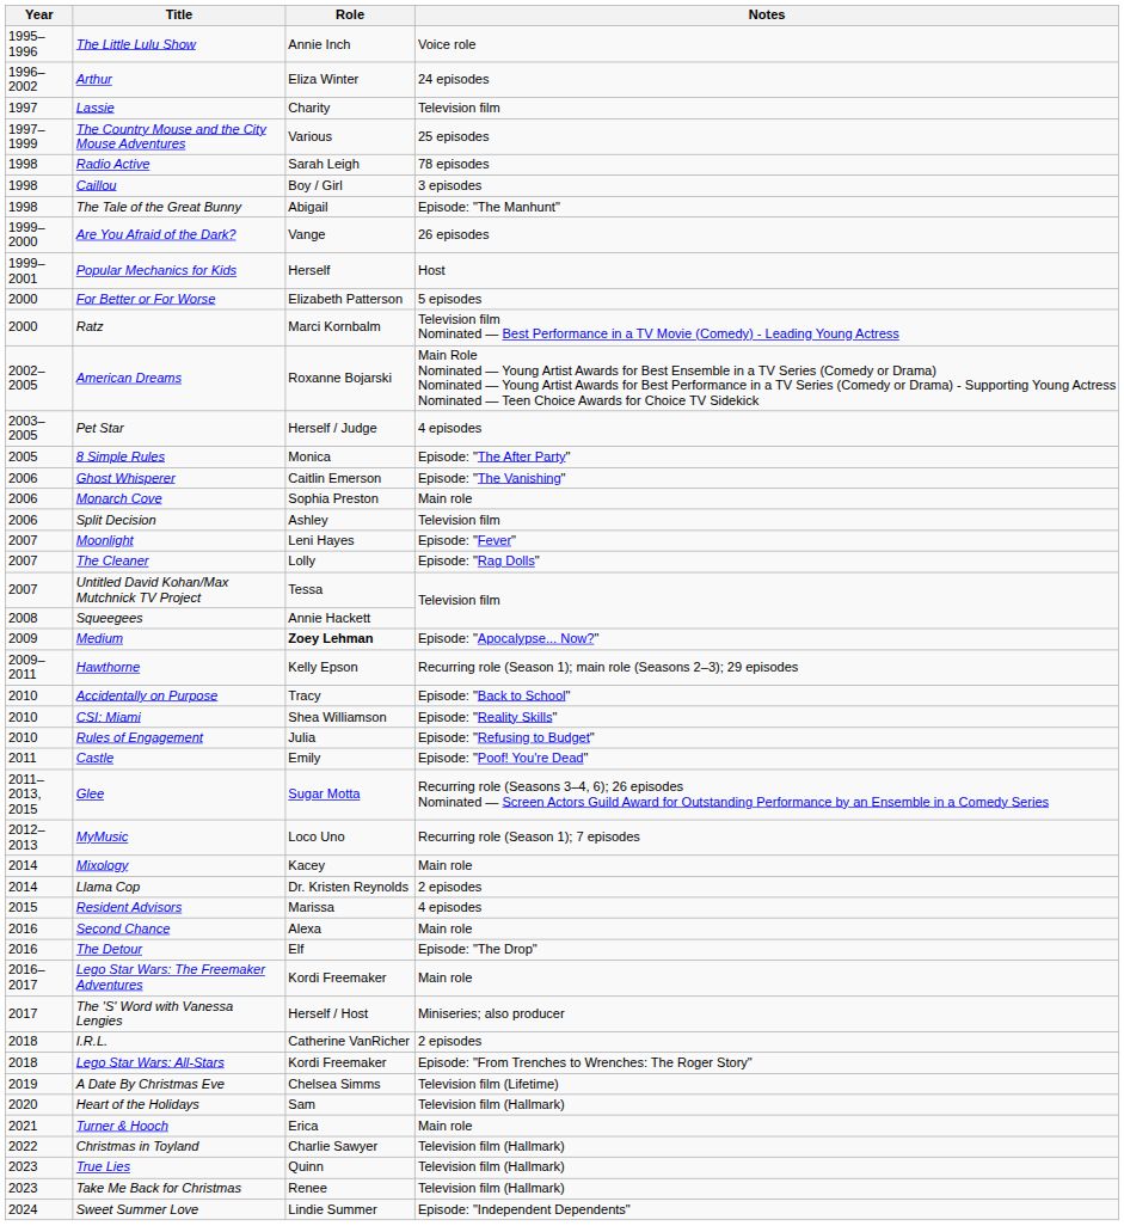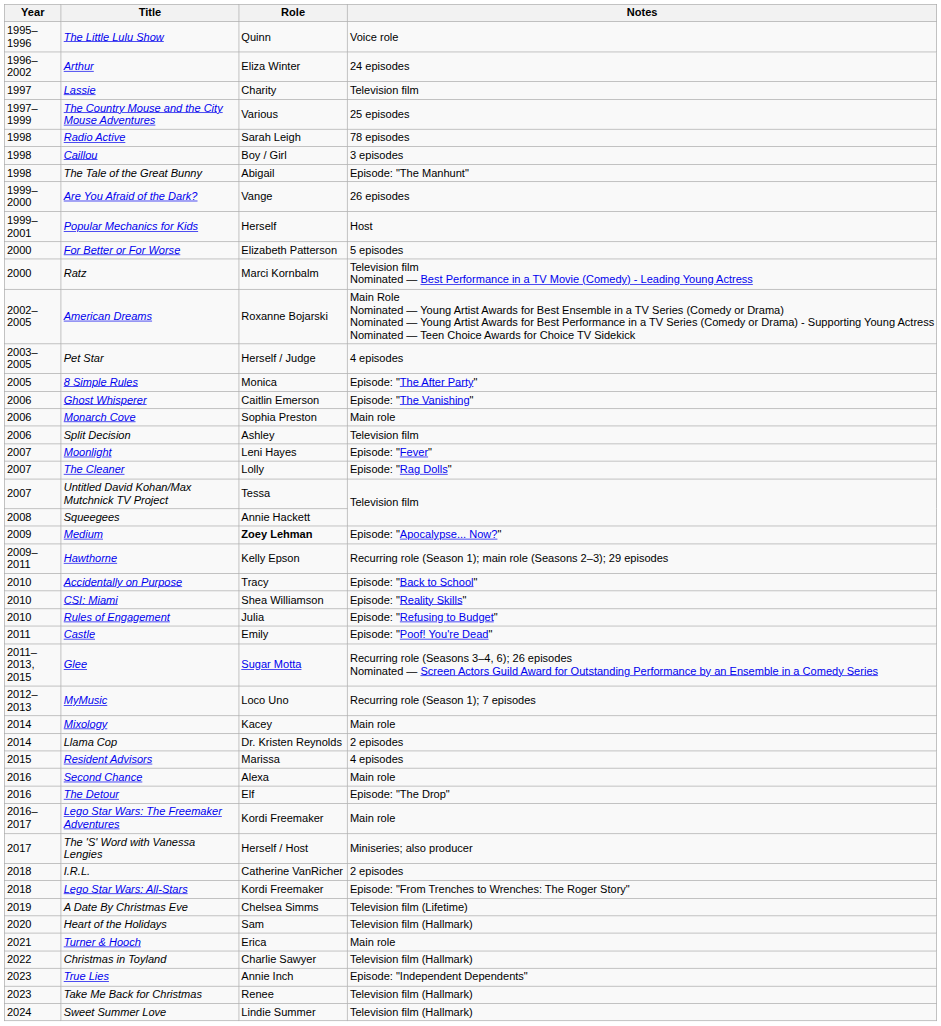 <table class="wikitable sortable">
 <tr>
 <th style="width:75px;">Year</th>
 <th style="width:250px;">Title</th>
 <th style="width:150px;">Role</th>
 <th class="unsortable">Notes</th>
 </tr>
 <tr>
 <td>1995–1996</td>
 <td data-sort-value="Little Lulu Show, The"><em><a href='#'>The Little Lulu Show</a></em></td>
-<td>Annie Inch</td>
+<td>Quinn</td>
 <td>Voice role</td>
 </tr>
 <tr>
 <td>1996–2002</td>
 <td><em><a href='#'>Arthur</a></em></td>
 <td>Eliza Winter</td>
 <td>24 episodes</td>
 </tr>
 <tr>
 <td>1997</td>
 <td><em><a href='#'>Lassie</a></em></td>
 <td>Charity</td>
 <td>Television film</td>
 </tr>
 <tr>
 <td>1997–1999</td>
 <td data-sort-value="Country Mouse and the City Mouse Adventures, The"><em><a href='#'>The Country Mouse and the City Mouse Adventures</a></em></td>
 <td>Various</td>
 <td>25 episodes</td>
 </tr>
 <tr>
 <td>1998</td>
 <td><em><a href='#'>Radio Active</a></em></td>
 <td>Sarah Leigh</td>
 <td>78 episodes</td>
 </tr>
 <tr>
 <td>1998</td>
 <td><em><a href='#'>Caillou</a></em></td>
 <td>Boy / Girl</td>
 <td>3 episodes</td>
 </tr>
 <tr>
 <td>1998</td>
 <td data-sort-value="Tale of the Great Bunny, The"><em>The Tale of the Great Bunny</em></td>
 <td>Abigail</td>
 <td>Episode: "The Manhunt"</td>
 </tr>
 <tr>
 <td>1999–2000</td>
 <td><em><a href='#'>Are You Afraid of the Dark?</a></em></td>
 <td>Vange</td>
 <td>26 episodes</td>
 </tr>
 <tr>
 <td>1999–2001</td>
 <td><em><a href='#'>Popular Mechanics for Kids</a></em></td>
 <td>Herself</td>
 <td>Host</td>
 </tr>
 <tr>
 <td>2000</td>
 <td><em><a href='#'>For Better or For Worse</a></em></td>
 <td>Elizabeth Patterson</td>
 <td>5 episodes</td>
 </tr>
 <tr>
 <td>2000</td>
 <td><em>Ratz</em></td>
 <td>Marci Kornbalm</td>
 <td>Television film<br>Nominated — <a href='#'>Best Performance in a TV Movie (Comedy) - Leading Young Actress</a></td>
 </tr>
 <tr>
 <td>2002–2005</td>
 <td><em><a href='#'>American Dreams</a></em></td>
 <td>Roxanne Bojarski</td>
 <td>Main Role <br>Nominated — Young Artist Awards for Best Ensemble in a TV Series (Comedy or Drama) <br>Nominated — Young Artist Awards for Best Performance in a TV Series (Comedy or Drama) - Supporting Young Actress <br>Nominated — Teen Choice Awards for Choice TV Sidekick</td>
 </tr>
 <tr>
 <td>2003–2005</td>
 <td><em>Pet Star</em></td>
 <td>Herself / Judge</td>
 <td>4 episodes</td>
 </tr>
 <tr>
 <td>2005</td>
 <td><em><a href='#'>8 Simple Rules</a></em></td>
 <td>Monica</td>
 <td>Episode: "<a href='#'>The After Party</a>"</td>
 </tr>
 <tr>
 <td>2006</td>
 <td><em><a href='#'>Ghost Whisperer</a></em></td>
 <td>Caitlin Emerson</td>
 <td>Episode: "<a href='#'>The Vanishing</a>"</td>
 </tr>
 <tr>
 <td>2006</td>
 <td><em><a href='#'>Monarch Cove</a></em></td>
 <td>Sophia Preston</td>
 <td>Main role</td>
 </tr>
 <tr>
 <td>2006</td>
 <td><em>Split Decision</em></td>
 <td>Ashley</td>
 <td>Television film</td>
 </tr>
 <tr>
 <td>2007</td>
 <td><em><a href='#'>Moonlight</a></em></td>
 <td>Leni Hayes</td>
 <td>Episode: "<a href='#'>Fever</a>"</td>
 </tr>
 <tr>
 <td>2007</td>
 <td data-sort-value="Cleaner, The"><em><a href='#'>The Cleaner</a></em></td>
 <td>Lolly</td>
 <td>Episode: "<a href='#'>Rag Dolls</a>"</td>
 </tr>
 <tr>
 <td>2007</td>
 <td><em>Untitled David Kohan/Max Mutchnick TV Project</em></td>
 <td>Tessa</td>
 <td rowspan="2">Television film</td>
 </tr>
 <tr>
 <td>2008</td>
 <td><em>Squeegees</em></td>
 <td>Annie Hackett</td>
 </tr>
 <tr>
 <td>2009</td>
 <td><em><a href='#'>Medium</a></em></td>
 <td><strong>Zoey Lehman</strong></td>
 <td>Episode: "<a href='#'>Apocalypse... Now?</a>"</td>
 </tr>
 <tr>
 <td>2009–2011</td>
 <td><em><a href='#'>Hawthorne</a></em></td>
 <td>Kelly Epson</td>
 <td>Recurring role (Season 1); main role (Seasons 2–3); 29 episodes</td>
 </tr>
 <tr>
 <td>2010</td>
 <td><em><a href='#'>Accidentally on Purpose</a></em></td>
 <td>Tracy</td>
 <td>Episode: "<a href='#'>Back to School</a>"</td>
 </tr>
 <tr>
 <td>2010</td>
 <td><em><a href='#'>CSI: Miami</a></em></td>
 <td>Shea Williamson</td>
 <td>Episode: "<a href='#'>Reality Skills</a>"</td>
 </tr>
 <tr>
 <td>2010</td>
 <td><em><a href='#'>Rules of Engagement</a></em></td>
 <td>Julia</td>
 <td>Episode: "<a href='#'>Refusing to Budget</a>"</td>
 </tr>
 <tr>
 <td>2011</td>
 <td><em><a href='#'>Castle</a></em></td>
 <td>Emily</td>
 <td>Episode: "<a href='#'>Poof! You're Dead</a>"</td>
 </tr>
 <tr>
 <td>2011–2013, 2015</td>
 <td><em><a href='#'>Glee</a></em></td>
 <td><a href='#'>Sugar Motta</a></td>
 <td>Recurring role (Seasons 3–4, 6); 26 episodes <br>Nominated — <a href='#'>Screen Actors Guild Award for Outstanding Performance by an Ensemble in a Comedy Series</a></td>
 </tr>
 <tr>
 <td>2012–2013</td>
 <td><em><a href='#'>MyMusic</a></em></td>
 <td>Loco Uno</td>
 <td>Recurring role (Season 1); 7 episodes</td>
 </tr>
 <tr>
 <td>2014</td>
 <td><em><a href='#'>Mixology</a></em></td>
 <td>Kacey</td>
 <td>Main role</td>
 </tr>
 <tr>
 <td>2014</td>
 <td><em>Llama Cop</em></td>
 <td>Dr. Kristen Reynolds</td>
 <td>2 episodes</td>
 </tr>
 <tr>
 <td>2015</td>
 <td><em><a href='#'>Resident Advisors</a></em></td>
 <td>Marissa</td>
 <td>4 episodes</td>
 </tr>
 <tr>
 <td>2016</td>
 <td><em><a href='#'>Second Chance</a></em></td>
 <td>Alexa</td>
 <td>Main role</td>
 </tr>
 <tr>
 <td>2016</td>
 <td data-sort-value="Detour, The"><em><a href='#'>The Detour</a></em></td>
 <td>Elf</td>
 <td>Episode: "The Drop"</td>
 </tr>
 <tr>
 <td>2016–2017</td>
 <td><em><a href='#'>Lego Star Wars: The Freemaker Adventures</a></em></td>
 <td>Kordi Freemaker</td>
 <td>Main role</td>
 </tr>
 <tr>
 <td>2017</td>
 <td data-sort-value="S Word with Vanessa Lengies, The"><em>The 'S' Word with Vanessa Lengies</em></td>
 <td>Herself / Host</td>
 <td>Miniseries; also producer</td>
 </tr>
 <tr>
 <td>2018</td>
 <td><em>I.R.L.</em></td>
 <td>Catherine VanRicher</td>
 <td>2 episodes</td>
 </tr>
 <tr>
 <td>2018</td>
 <td><em><a href='#'>Lego Star Wars: All-Stars</a></em></td>
 <td>Kordi Freemaker</td>
 <td>Episode: "From Trenches to Wrenches: The Roger Story"</td>
 </tr>
 <tr>
 <td>2019</td>
 <td data-sort-value="Date By Christmas Eve, A"><em>A Date By Christmas Eve</em></td>
 <td>Chelsea Simms</td>
 <td>Television film (Lifetime)</td>
 </tr>
 <tr>
 <td>2020</td>
 <td><em>Heart of the Holidays</em></td>
 <td>Sam</td>
 <td>Television film (Hallmark)</td>
 </tr>
 <tr>
 <td>2021</td>
 <td><em><a href='#'>Turner & Hooch</a></em></td>
 <td>Erica</td>
 <td>Main role</td>
 </tr>
 <tr>
 <td>2022</td>
 <td><em>Christmas in Toyland</em></td>
 <td>Charlie Sawyer</td>
 <td>Television film (Hallmark)</td>
 </tr>
 <tr>
 <td>2023</td>
 <td><em><a href='#'>True Lies</a></em></td>
-<td>Quinn</td>
-<td>Television film (Hallmark)</td>
+<td>Annie Inch</td>
+<td>Episode: "Independent Dependents"</td>
 </tr>
 <tr>
 <td>2023</td>
 <td><em>Take Me Back for Christmas</em></td>
 <td>Renee</td>
 <td>Television film (Hallmark)</td>
 </tr>
 <tr>
 <td>2024</td>
 <td><em>Sweet Summer Love</em></td>
 <td>Lindie Summer</td>
-<td>Episode: "Independent Dependents"</td>
+<td>Television film (Hallmark)</td>
 </tr>
 </table>
